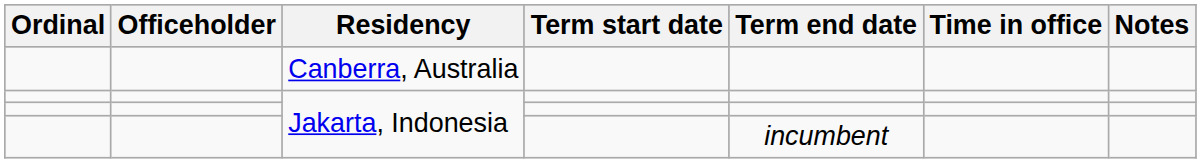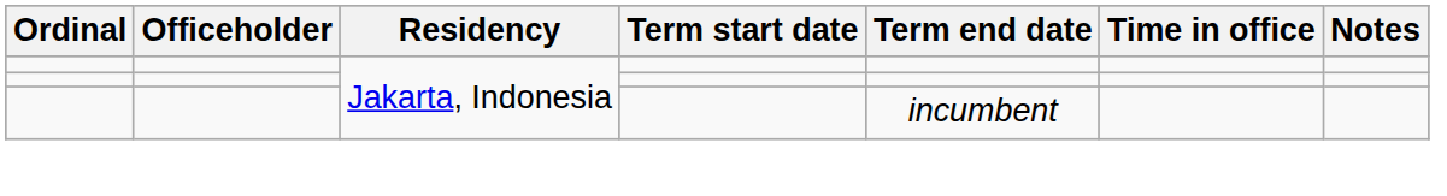 <table class='wikitable sortable'>
 <tr>
 <th>Ordinal</th>
 <th>Officeholder</th>
 <th>Residency</th>
 <th>Term start date</th>
 <th>Term end date</th>
 <th>Time in office</th>
 <th>Notes</th>
-</tr>
-<tr>
-<td align=center></td>
-<td></td>
-<td><a href='#'>Canberra</a>, Australia</td>
-<td align=center></td>
-<td align=center></td>
-<td align=right></td>
-<td></td>
 </tr>
 <tr>
 <td align=center></td>
 <td></td>
 <td rowspan=3><a href='#'>Jakarta</a>, Indonesia</td>
 <td align=center></td>
 <td align=center></td>
 <td align=right></td>
 <td></td>
 </tr>
 <tr>
 <td align=center></td>
 <td></td>
 <td align=center></td>
 <td align=center></td>
 <td align=right></td>
 <td></td>
 </tr>
 <tr>
 <td align=center></td>
 <td></td>
 <td align=center></td>
 <td align=center><em>incumbent</em></td>
 <td align=right></td>
 <td></td>
 </tr>
 </table>
